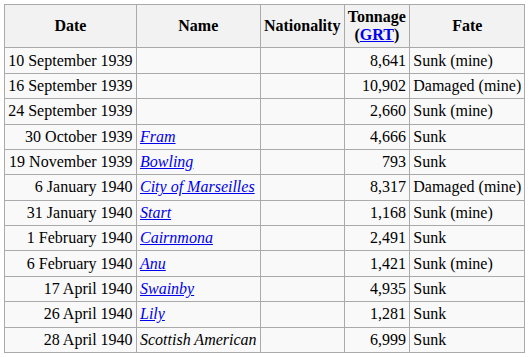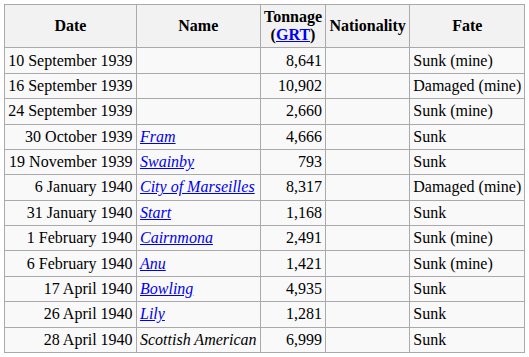 <table class="wikitable sortable">
 <tr>
 <th>Date</th>
 <th>Name</th>
+<th>Tonnage<br>(<a href='#'>GRT</a>)</th>
 <th>Nationality</th>
-<th>Tonnage<br>(<a href='#'>GRT</a>)</th>
 <th>Fate</th>
 </tr>
 <tr>
 <td align="right">10 September 1939</td>
 <td align="left"></td>
+<td align="right">8,641</td>
 <td align="left"></td>
-<td align="right">8,641</td>
 <td align="left">Sunk (mine)</td>
 </tr>
 <tr>
 <td align="right">16 September 1939</td>
 <td align="left"></td>
+<td align="right">10,902</td>
 <td align="left"></td>
-<td align="right">10,902</td>
 <td align="left">Damaged (mine)</td>
 </tr>
 <tr>
 <td align="right">24 September 1939</td>
 <td align="left"></td>
+<td align="right">2,660</td>
 <td align="left"></td>
-<td align="right">2,660</td>
 <td align="left">Sunk (mine)</td>
 </tr>
 <tr>
 <td align="right">30 October 1939</td>
 <td align="left"><a href='#'><em>Fram</em></a></td>
+<td align="right">4,666</td>
 <td align="left"></td>
-<td align="right">4,666</td>
 <td align="left">Sunk</td>
 </tr>
 <tr>
 <td align="right">19 November 1939</td>
-<td align="left"><a href='#'><em>Bowling</em></a></td>
+<td align="left"><a href='#'><em>Swainby</em></a></td>
+<td align="right">793</td>
 <td align="left"></td>
-<td align="right">793</td>
 <td align="left">Sunk</td>
 </tr>
 <tr>
 <td align="right">6 January 1940</td>
 <td align="left"><a href='#'><em>City of Marseilles</em></a></td>
+<td align="right">8,317</td>
 <td align="left"></td>
-<td align="right">8,317</td>
 <td align="left">Damaged (mine)</td>
 </tr>
 <tr>
 <td align="right">31 January 1940</td>
 <td align="left"><a href='#'><em>Start</em></a></td>
+<td align="right">1,168</td>
 <td align="left"></td>
-<td align="right">1,168</td>
-<td align="left">Sunk (mine)</td>
+<td align="left">Sunk</td>
 </tr>
 <tr>
 <td align="right">1 February 1940</td>
 <td align="left"><a href='#'><em>Cairnmona</em></a></td>
+<td align="right">2,491</td>
 <td align="left"></td>
-<td align="right">2,491</td>
-<td align="left">Sunk</td>
+<td align="left">Sunk (mine)</td>
 </tr>
 <tr>
 <td align="right">6 February 1940</td>
 <td align="left"><a href='#'><em>Anu</em></a></td>
+<td align="right">1,421</td>
 <td align="left"></td>
-<td align="right">1,421</td>
 <td align="left">Sunk (mine)</td>
 </tr>
 <tr>
 <td align="right">17 April 1940</td>
-<td align="left"><a href='#'><em>Swainby</em></a></td>
+<td align="left"><a href='#'><em>Bowling</em></a></td>
+<td align="right">4,935</td>
 <td align="left"></td>
-<td align="right">4,935</td>
 <td align="left">Sunk</td>
 </tr>
 <tr>
 <td align="right">26 April 1940</td>
 <td align="left"><a href='#'><em>Lily</em></a></td>
+<td align="right">1,281</td>
 <td align="left"></td>
-<td align="right">1,281</td>
 <td align="left">Sunk</td>
 </tr>
 <tr>
 <td align="right">28 April 1940</td>
 <td align="left"><em>Scottish American</em></td>
+<td align="right">6,999</td>
 <td align="left"></td>
-<td align="right">6,999</td>
 <td align="left">Sunk</td>
 </tr>
 </table>
